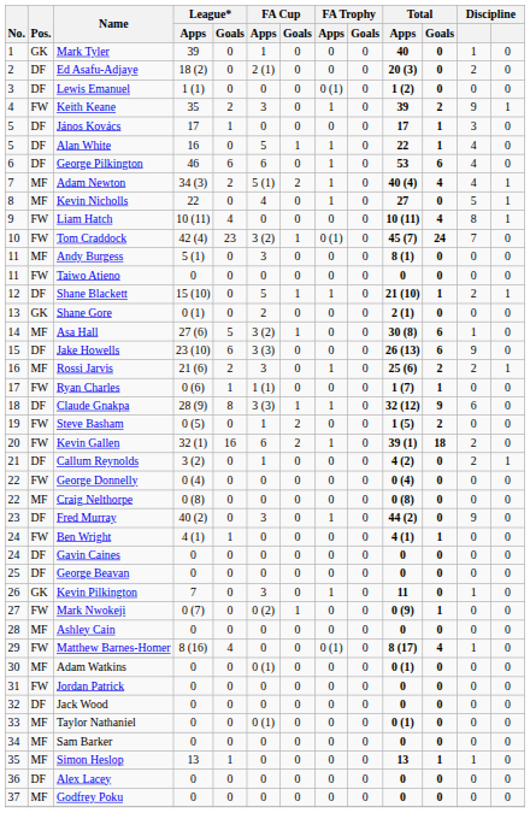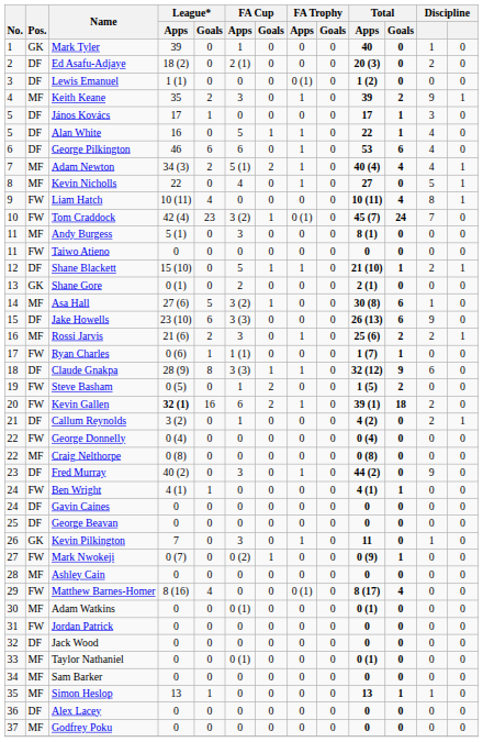 <table class="wikitable" style="text-align:center">
 <tr>
 <th rowspan="2" valign="bottom">No.</th>
 <th rowspan="2" valign="bottom">Pos.</th>
 <th rowspan="2">Name</th>
 <th colspan="2" width="85">League*</th>
 <th colspan="2" width="85">FA Cup</th>
 <th colspan="2" width="85">FA Trophy</th>
 <th colspan="2" width="85">Total</th>
 <th colspan="2" width="85">Discipline</th>
 </tr>
 <tr>
 <th>Apps</th>
 <th>Goals</th>
 <th>Apps</th>
 <th>Goals</th>
 <th>Apps</th>
 <th>Goals</th>
 <th>Apps</th>
 <th>Goals</th>
 <th></th>
 <th></th>
 </tr>
 <tr>
 <td align="left">1</td>
 <td align="left">GK</td>
 <td align="left"> <a href='#'>Mark Tyler</a></td>
 <td>39</td>
 <td>0</td>
 <td>1</td>
 <td>0</td>
 <td>0</td>
 <td>0</td>
 <td><strong>40</strong></td>
 <td><strong>0</strong></td>
 <td>1</td>
 <td>0</td>
 </tr>
 <tr>
 <td align="left">2</td>
 <td align="left">DF</td>
 <td align="left"> <a href='#'>Ed Asafu-Adjaye</a></td>
 <td>18 (2)</td>
 <td>0</td>
 <td>2 (1)</td>
 <td>0</td>
 <td>0</td>
 <td>0</td>
 <td><strong>20 (3)</strong></td>
 <td><strong>0</strong></td>
 <td>2</td>
 <td>0</td>
 </tr>
 <tr>
 <td align="left">3</td>
 <td align="left">DF</td>
 <td align="left"> <a href='#'>Lewis Emanuel</a></td>
 <td>1 (1)</td>
 <td>0</td>
 <td>0</td>
 <td>0</td>
 <td>0 (1)</td>
 <td>0</td>
 <td><strong>1 (2)</strong></td>
 <td><strong>0</strong></td>
 <td>0</td>
 <td>0</td>
 </tr>
 <tr>
 <td align="left">4</td>
-<td align="left">FW</td>
+<td align="left">MF</td>
 <td align="left"> <a href='#'>Keith Keane</a></td>
 <td>35</td>
 <td>2</td>
 <td>3</td>
 <td>0</td>
 <td>1</td>
 <td>0</td>
 <td><strong>39</strong></td>
 <td><strong>2</strong></td>
 <td>9</td>
 <td>1</td>
 </tr>
 <tr>
 <td align="left">5</td>
 <td align="left">DF</td>
 <td align="left"> <a href='#'>János Kovács</a></td>
 <td>17</td>
 <td>1</td>
 <td>0</td>
 <td>0</td>
 <td>0</td>
 <td>0</td>
 <td><strong>17</strong></td>
 <td><strong>1</strong></td>
 <td>3</td>
 <td>0</td>
 </tr>
 <tr>
 <td align="left">5</td>
 <td align="left">DF</td>
 <td align="left"> <a href='#'>Alan White</a></td>
 <td>16</td>
 <td>0</td>
 <td>5</td>
 <td>1</td>
 <td>1</td>
 <td>0</td>
 <td><strong>22</strong></td>
 <td><strong>1</strong></td>
 <td>4</td>
 <td>0</td>
 </tr>
 <tr>
 <td align="left">6</td>
 <td align="left">DF</td>
 <td align="left"> <a href='#'>George Pilkington</a></td>
 <td>46</td>
 <td>6</td>
 <td>6</td>
 <td>0</td>
 <td>1</td>
 <td>0</td>
 <td><strong>53</strong></td>
 <td><strong>6</strong></td>
 <td>4</td>
 <td>0</td>
 </tr>
 <tr>
 <td align="left">7</td>
 <td align="left">MF</td>
 <td align="left"> <a href='#'>Adam Newton</a></td>
 <td>34 (3)</td>
 <td>2</td>
 <td>5 (1)</td>
 <td>2</td>
 <td>1</td>
 <td>0</td>
 <td><strong>40 (4)</strong></td>
 <td><strong>4</strong></td>
 <td>4</td>
 <td>1</td>
 </tr>
 <tr>
 <td align="left">8</td>
 <td align="left">MF</td>
 <td align="left"> <a href='#'>Kevin Nicholls</a></td>
 <td>22</td>
 <td>0</td>
 <td>4</td>
 <td>0</td>
 <td>1</td>
 <td>0</td>
 <td><strong>27</strong></td>
 <td><strong>0</strong></td>
 <td>5</td>
 <td>1</td>
 </tr>
 <tr>
 <td align="left">9</td>
 <td align="left">FW</td>
 <td align="left"> <a href='#'>Liam Hatch</a></td>
 <td>10 (11)</td>
 <td>4</td>
 <td>0</td>
 <td>0</td>
 <td>0</td>
 <td>0</td>
 <td><strong>10 (11)</strong></td>
 <td><strong>4</strong></td>
 <td>8</td>
 <td>1</td>
 </tr>
 <tr>
 <td align="left">10</td>
 <td align="left">FW</td>
 <td align="left"> <a href='#'>Tom Craddock</a></td>
 <td>42 (4)</td>
 <td>23</td>
 <td>3 (2)</td>
 <td>1</td>
 <td>0 (1)</td>
 <td>0</td>
 <td><strong>45 (7)</strong></td>
 <td><strong>24</strong></td>
 <td>7</td>
 <td>0</td>
 </tr>
 <tr>
 <td align="left">11</td>
 <td align="left">MF</td>
 <td align="left"> <a href='#'>Andy Burgess</a></td>
 <td>5 (1)</td>
 <td>0</td>
 <td>3</td>
 <td>0</td>
 <td>0</td>
 <td>0</td>
 <td><strong>8 (1)</strong></td>
 <td><strong>0</strong></td>
 <td>0</td>
 <td>0</td>
 </tr>
 <tr>
 <td align="left">11</td>
 <td align="left">FW</td>
 <td align="left"> <a href='#'>Taiwo Atieno</a></td>
 <td>0</td>
 <td>0</td>
 <td>0</td>
 <td>0</td>
 <td>0</td>
 <td>0</td>
 <td><strong>0</strong></td>
 <td><strong>0</strong></td>
 <td>0</td>
 <td>0</td>
 </tr>
 <tr>
 <td align="left">12</td>
 <td align="left">DF</td>
 <td align="left"> <a href='#'>Shane Blackett</a></td>
 <td>15 (10)</td>
 <td>0</td>
 <td>5</td>
 <td>1</td>
 <td>1</td>
 <td>0</td>
 <td><strong>21 (10)</strong></td>
 <td><strong>1</strong></td>
 <td>2</td>
 <td>1</td>
 </tr>
 <tr>
 <td align="left">13</td>
 <td align="left">GK</td>
 <td align="left"> <a href='#'>Shane Gore</a></td>
 <td>0 (1)</td>
 <td>0</td>
 <td>2</td>
 <td>0</td>
 <td>0</td>
 <td>0</td>
 <td><strong>2 (1)</strong></td>
 <td><strong>0</strong></td>
 <td>0</td>
 <td>0</td>
 </tr>
 <tr>
 <td align="left">14</td>
 <td align="left">MF</td>
 <td align="left"> <a href='#'>Asa Hall</a></td>
 <td>27 (6)</td>
 <td>5</td>
 <td>3 (2)</td>
 <td>1</td>
 <td>0</td>
 <td>0</td>
 <td><strong>30 (8)</strong></td>
 <td><strong>6</strong></td>
 <td>1</td>
 <td>0</td>
 </tr>
 <tr>
 <td align="left">15</td>
 <td align="left">DF</td>
 <td align="left"> <a href='#'>Jake Howells</a></td>
 <td>23 (10)</td>
 <td>6</td>
 <td>3 (3)</td>
 <td>0</td>
 <td>0</td>
 <td>0</td>
 <td><strong>26 (13)</strong></td>
 <td><strong>6</strong></td>
 <td>9</td>
 <td>0</td>
 </tr>
 <tr>
 <td align="left">16</td>
 <td align="left">MF</td>
 <td align="left"> <a href='#'>Rossi Jarvis</a></td>
 <td>21 (6)</td>
 <td>2</td>
 <td>3</td>
 <td>0</td>
 <td>1</td>
 <td>0</td>
 <td><strong>25 (6)</strong></td>
 <td><strong>2</strong></td>
 <td>2</td>
 <td>1</td>
 </tr>
 <tr>
 <td align="left">17</td>
 <td align="left">FW</td>
 <td align="left"> <a href='#'>Ryan Charles</a></td>
 <td>0 (6)</td>
 <td>1</td>
 <td>1 (1)</td>
 <td>0</td>
 <td>0</td>
 <td>0</td>
 <td><strong>1 (7)</strong></td>
 <td><strong>1</strong></td>
 <td>0</td>
 <td>0</td>
 </tr>
 <tr>
 <td align="left">18</td>
 <td align="left">DF</td>
 <td align="left"> <a href='#'>Claude Gnakpa</a></td>
 <td>28 (9)</td>
 <td>8</td>
 <td>3 (3)</td>
 <td>1</td>
 <td>1</td>
 <td>0</td>
 <td><strong>32 (12)</strong></td>
 <td><strong>9</strong></td>
 <td>6</td>
 <td>0</td>
 </tr>
 <tr>
 <td align="left">19</td>
 <td align="left">FW</td>
 <td align="left"> <a href='#'>Steve Basham</a></td>
 <td>0 (5)</td>
 <td>0</td>
 <td>1</td>
 <td>2</td>
 <td>0</td>
 <td>0</td>
 <td><strong>1 (5)</strong></td>
 <td><strong>2</strong></td>
 <td>0</td>
 <td>0</td>
 </tr>
 <tr>
 <td align="left">20</td>
 <td align="left">FW</td>
 <td align="left"> <a href='#'>Kevin Gallen</a></td>
-<td>32 (1)</td>
+<td><strong>32 (1)</strong></td>
 <td>16</td>
 <td>6</td>
 <td>2</td>
 <td>1</td>
 <td>0</td>
 <td><strong>39 (1)</strong></td>
 <td><strong>18</strong></td>
 <td>2</td>
 <td>0</td>
 </tr>
 <tr>
 <td align="left">21</td>
 <td align="left">DF</td>
 <td align="left"> <a href='#'>Callum Reynolds</a></td>
 <td>3 (2)</td>
 <td>0</td>
 <td>1</td>
 <td>0</td>
 <td>0</td>
 <td>0</td>
 <td><strong>4 (2)</strong></td>
 <td><strong>0</strong></td>
 <td>2</td>
 <td>1</td>
 </tr>
 <tr>
 <td align="left">22</td>
 <td align="left">FW</td>
 <td align="left"> <a href='#'>George Donnelly</a></td>
 <td>0 (4)</td>
 <td>0</td>
 <td>0</td>
 <td>0</td>
 <td>0</td>
 <td>0</td>
 <td><strong>0 (4)</strong></td>
 <td><strong>0</strong></td>
 <td>0</td>
 <td>0</td>
 </tr>
 <tr>
 <td align="left">22</td>
 <td align="left">MF</td>
 <td align="left"> <a href='#'>Craig Nelthorpe</a></td>
 <td>0 (8)</td>
 <td>0</td>
 <td>0</td>
 <td>0</td>
 <td>0</td>
 <td>0</td>
 <td><strong>0 (8)</strong></td>
 <td><strong>0</strong></td>
 <td>0</td>
 <td>0</td>
 </tr>
 <tr>
 <td align="left">23</td>
 <td align="left">DF</td>
 <td align="left"> <a href='#'>Fred Murray</a></td>
 <td>40 (2)</td>
 <td>0</td>
 <td>3</td>
 <td>0</td>
 <td>1</td>
 <td>0</td>
 <td><strong>44 (2)</strong></td>
 <td><strong>0</strong></td>
 <td>9</td>
 <td>0</td>
 </tr>
 <tr>
 <td align="left">24</td>
 <td align="left">FW</td>
 <td align="left"> <a href='#'>Ben Wright</a></td>
 <td>4 (1)</td>
 <td>1</td>
 <td>0</td>
 <td>0</td>
 <td>0</td>
 <td>0</td>
 <td><strong>4 (1)</strong></td>
 <td><strong>1</strong></td>
 <td>0</td>
 <td>0</td>
 </tr>
 <tr>
 <td align="left">24</td>
 <td align="left">DF</td>
 <td align="left"> <a href='#'>Gavin Caines</a></td>
 <td>0</td>
 <td>0</td>
 <td>0</td>
 <td>0</td>
 <td>0</td>
 <td>0</td>
 <td><strong>0</strong></td>
 <td><strong>0</strong></td>
 <td>0</td>
 <td>0</td>
 </tr>
 <tr>
 <td align="left">25</td>
 <td align="left">DF</td>
 <td align="left"> <a href='#'>George Beavan</a></td>
 <td>0</td>
 <td>0</td>
 <td>0</td>
 <td>0</td>
 <td>0</td>
 <td>0</td>
 <td><strong>0</strong></td>
 <td><strong>0</strong></td>
 <td>0</td>
 <td>0</td>
 </tr>
 <tr>
 <td align="left">26</td>
 <td align="left">GK</td>
 <td align="left"> <a href='#'>Kevin Pilkington</a></td>
 <td>7</td>
 <td>0</td>
 <td>3</td>
 <td>0</td>
 <td>1</td>
 <td>0</td>
 <td><strong>11</strong></td>
 <td><strong>0</strong></td>
 <td>1</td>
 <td>0</td>
 </tr>
 <tr>
 <td align="left">27</td>
 <td align="left">FW</td>
 <td align="left"> <a href='#'>Mark Nwokeji</a></td>
 <td>0 (7)</td>
 <td>0</td>
 <td>0 (2)</td>
 <td>1</td>
 <td>0</td>
 <td>0</td>
 <td><strong>0 (9)</strong></td>
 <td><strong>1</strong></td>
 <td>0</td>
 <td>0</td>
 </tr>
 <tr>
 <td align="left">28</td>
 <td align="left">MF</td>
 <td align="left"> <a href='#'>Ashley Cain</a></td>
 <td>0</td>
 <td>0</td>
 <td>0</td>
 <td>0</td>
 <td>0</td>
 <td>0</td>
 <td><strong>0</strong></td>
 <td><strong>0</strong></td>
 <td>0</td>
 <td>0</td>
 </tr>
 <tr>
 <td align="left">29</td>
 <td align="left">FW</td>
 <td align="left"> <a href='#'>Matthew Barnes-Homer</a></td>
 <td>8 (16)</td>
 <td>4</td>
 <td>0</td>
 <td>0</td>
 <td>0 (1)</td>
 <td>0</td>
 <td><strong>8 (17)</strong></td>
 <td><strong>4</strong></td>
-<td>1</td>
+<td>0</td>
 <td>0</td>
 </tr>
 <tr>
 <td align="left">30</td>
 <td align="left">MF</td>
 <td align="left"> Adam Watkins</td>
 <td>0</td>
 <td>0</td>
 <td>0 (1)</td>
 <td>0</td>
 <td>0</td>
 <td>0</td>
 <td><strong>0 (1)</strong></td>
 <td><strong>0</strong></td>
 <td>0</td>
 <td>0</td>
 </tr>
 <tr>
 <td align="left">31</td>
 <td align="left">FW</td>
 <td align="left"> <a href='#'>Jordan Patrick</a></td>
 <td>0</td>
 <td>0</td>
 <td>0</td>
 <td>0</td>
 <td>0</td>
 <td>0</td>
 <td><strong>0</strong></td>
 <td><strong>0</strong></td>
 <td>0</td>
 <td>0</td>
 </tr>
 <tr>
 <td align="left">32</td>
 <td align="left">DF</td>
 <td align="left"> Jack Wood</td>
 <td>0</td>
 <td>0</td>
 <td>0</td>
 <td>0</td>
 <td>0</td>
 <td>0</td>
 <td><strong>0</strong></td>
 <td><strong>0</strong></td>
 <td>0</td>
 <td>0</td>
 </tr>
 <tr>
 <td align="left">33</td>
 <td align="left">MF</td>
 <td align="left"> Taylor Nathaniel</td>
 <td>0</td>
 <td>0</td>
 <td>0 (1)</td>
 <td>0</td>
 <td>0</td>
 <td>0</td>
 <td><strong>0 (1)</strong></td>
 <td><strong>0</strong></td>
 <td>0</td>
 <td>0</td>
 </tr>
 <tr>
 <td align="left">34</td>
 <td align="left">MF</td>
 <td align="left"> Sam Barker</td>
 <td>0</td>
 <td>0</td>
 <td>0</td>
 <td>0</td>
 <td>0</td>
 <td>0</td>
 <td><strong>0</strong></td>
 <td><strong>0</strong></td>
 <td>0</td>
 <td>0</td>
 </tr>
 <tr>
 <td align="left">35</td>
 <td align="left">MF</td>
 <td align="left"> <a href='#'>Simon Heslop</a></td>
 <td>13</td>
 <td>1</td>
 <td>0</td>
 <td>0</td>
 <td>0</td>
 <td>0</td>
 <td><strong>13</strong></td>
 <td><strong>1</strong></td>
 <td>1</td>
 <td>0</td>
 </tr>
 <tr>
 <td align="left">36</td>
 <td align="left">DF</td>
 <td align="left"> <a href='#'>Alex Lacey</a></td>
 <td>0</td>
 <td>0</td>
 <td>0</td>
 <td>0</td>
 <td>0</td>
 <td>0</td>
 <td><strong>0</strong></td>
 <td><strong>0</strong></td>
 <td>0</td>
 <td>0</td>
 </tr>
 <tr>
 <td align="left">37</td>
 <td align="left">MF</td>
 <td align="left"> <a href='#'>Godfrey Poku</a></td>
 <td>0</td>
 <td>0</td>
 <td>0</td>
 <td>0</td>
 <td>0</td>
 <td>0</td>
 <td><strong>0</strong></td>
 <td><strong>0</strong></td>
 <td>0</td>
 <td>0</td>
 </tr>
 <tr>
 </tr>
 </table>
